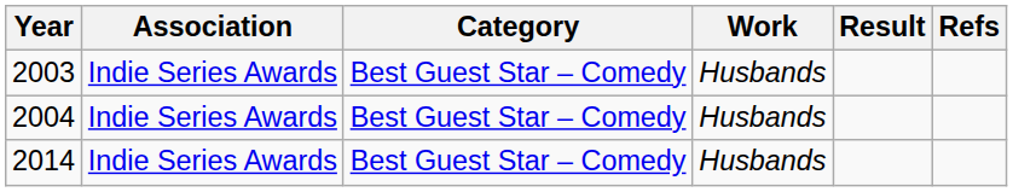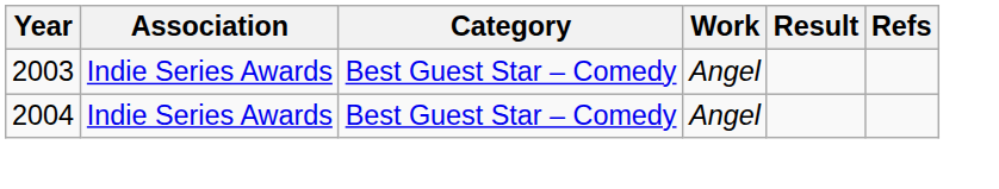 <table class="wikitable">
 <tr>
 <th>Year</th>
 <th>Association</th>
 <th>Category</th>
 <th>Work</th>
 <th>Result</th>
 <th>Refs</th>
 </tr>
 <tr>
 <td>2003</td>
 <td><a href='#'>Indie Series Awards</a></td>
 <td><a href='#'>Best Guest Star – Comedy</a></td>
-<td><em>Husbands</em></td>
+<td><em>Angel</em></td>
 <td></td>
 <td style="text-align:center;"></td>
 </tr>
 <tr>
 <td>2004</td>
 <td><a href='#'>Indie Series Awards</a></td>
 <td><a href='#'>Best Guest Star – Comedy</a></td>
-<td><em>Husbands</em></td>
-<td></td>
-<td style="text-align:center;"></td>
-</tr>
-<tr>
-<td>2014</td>
-<td><a href='#'>Indie Series Awards</a></td>
-<td><a href='#'>Best Guest Star – Comedy</a></td>
-<td><em>Husbands</em></td>
+<td><em>Angel</em></td>
 <td></td>
 <td style="text-align:center;"></td>
 </tr>
 </table>
